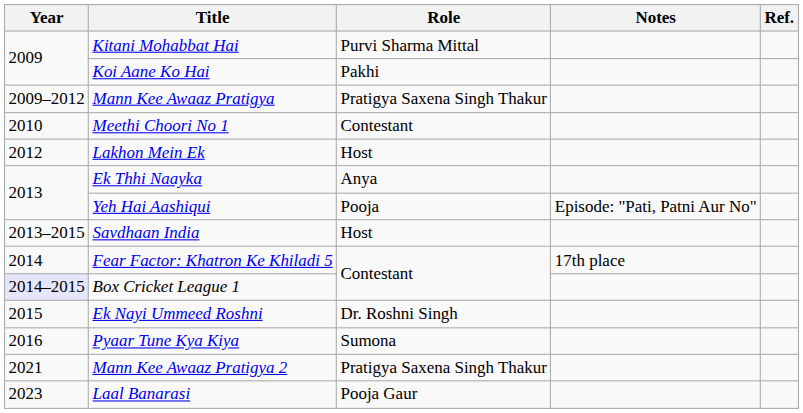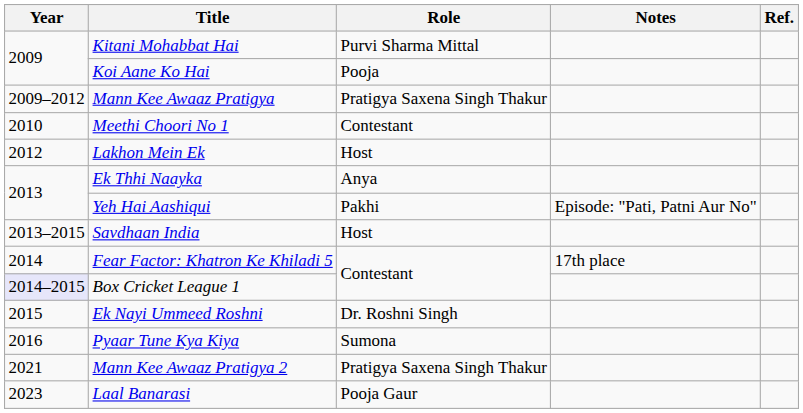 <table class="wikitable sortable">
 <tr>
 <th>Year</th>
 <th>Title</th>
 <th>Role</th>
 <th class="unsortable">Notes</th>
 <th class="unsortable">Ref.</th>
 </tr>
 <tr>
 <td rowspan="2">2009</td>
 <td><em><a href='#'>Kitani Mohabbat Hai</a></em></td>
 <td>Purvi Sharma Mittal</td>
 <td></td>
 <td></td>
 </tr>
 <tr>
 <td><em><a href='#'>Koi Aane Ko Hai</a></em></td>
-<td>Pakhi</td>
+<td>Pooja</td>
 <td></td>
 <td></td>
 </tr>
 <tr>
 <td>2009–2012</td>
 <td><em><a href='#'>Mann Kee Awaaz Pratigya</a></em></td>
 <td>Pratigya Saxena Singh Thakur</td>
 <td></td>
 <td></td>
 </tr>
 <tr>
 <td>2010</td>
 <td><em><a href='#'>Meethi Choori No 1</a></em></td>
 <td>Contestant</td>
 <td></td>
 <td></td>
 </tr>
 <tr>
 <td>2012</td>
 <td><em><a href='#'>Lakhon Mein Ek</a></em></td>
 <td>Host</td>
 <td></td>
 <td></td>
 </tr>
 <tr>
 <td rowspan="2">2013</td>
 <td><em><a href='#'>Ek Thhi Naayka</a></em></td>
 <td>Anya</td>
 <td></td>
 <td></td>
 </tr>
 <tr>
 <td><em><a href='#'>Yeh Hai Aashiqui</a></em></td>
-<td>Pooja</td>
+<td>Pakhi</td>
 <td>Episode: "Pati, Patni Aur No"</td>
 <td></td>
 </tr>
 <tr>
 <td>2013–2015</td>
 <td><em><a href='#'>Savdhaan India</a></em></td>
 <td>Host</td>
 <td></td>
 <td></td>
 </tr>
 <tr>
 <td>2014</td>
 <td><em><a href='#'>Fear Factor: Khatron Ke Khiladi 5</a></em></td>
 <td rowspan="2">Contestant</td>
 <td>17th place</td>
 <td></td>
 </tr>
 <tr>
 <td style="background: lavender;">2014–2015</td>
 <td><em>Box Cricket League 1</em></td>
 <td></td>
 <td></td>
 </tr>
 <tr>
 <td>2015</td>
 <td><em><a href='#'>Ek Nayi Ummeed Roshni</a></em></td>
 <td>Dr. Roshni Singh</td>
 <td></td>
 <td></td>
 </tr>
 <tr>
 <td>2016</td>
 <td><em><a href='#'>Pyaar Tune Kya Kiya</a></em></td>
 <td>Sumona</td>
 <td></td>
 <td></td>
 </tr>
 <tr>
 <td>2021</td>
 <td><em><a href='#'>Mann Kee Awaaz Pratigya 2</a></em></td>
 <td>Pratigya Saxena Singh Thakur</td>
 <td></td>
 <td></td>
 </tr>
 <tr>
 <td>2023</td>
 <td><em><a href='#'>Laal Banarasi</a></em></td>
 <td>Pooja Gaur</td>
 <td></td>
 <td></td>
 </tr>
 </table>
